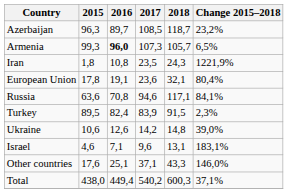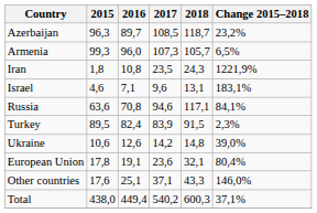 <table class="wikitable sortable">
 <tr>
 <th>Country</th>
 <th>2015</th>
 <th>2016</th>
 <th>2017</th>
 <th>2018</th>
 <th>Change 2015–2018</th>
 </tr>
 <tr>
 <td>Azerbaijan</td>
 <td>96,3</td>
 <td>89,7</td>
 <td>108,5</td>
 <td>118,7</td>
 <td>23,2%</td>
 </tr>
 <tr>
 <td>Armenia</td>
 <td>99,3</td>
-<td><strong>96,0</strong></td>
+<td>96,0</td>
 <td>107,3</td>
 <td>105,7</td>
 <td>6,5%</td>
 </tr>
 <tr>
 <td>Iran</td>
 <td>1,8</td>
 <td>10,8</td>
 <td>23,5</td>
 <td>24,3</td>
 <td>1221,9%</td>
 </tr>
 <tr>
-<td>European Union</td>
-<td>17,8</td>
-<td>19,1</td>
-<td>23,6</td>
-<td>32,1</td>
-<td>80,4%</td>
+<td>Israel</td>
+<td>4,6</td>
+<td>7,1</td>
+<td>9,6</td>
+<td>13,1</td>
+<td>183,1%</td>
 </tr>
 <tr>
 <td>Russia</td>
 <td>63,6</td>
 <td>70,8</td>
 <td>94,6</td>
 <td>117,1</td>
 <td>84,1%</td>
 </tr>
 <tr>
 <td>Turkey</td>
 <td>89,5</td>
 <td>82,4</td>
 <td>83,9</td>
 <td>91,5</td>
 <td>2,3%</td>
 </tr>
 <tr>
 <td>Ukraine</td>
 <td>10,6</td>
 <td>12,6</td>
 <td>14,2</td>
 <td>14,8</td>
 <td>39,0%</td>
 </tr>
 <tr>
-<td>Israel</td>
-<td>4,6</td>
-<td>7,1</td>
-<td>9,6</td>
-<td>13,1</td>
-<td>183,1%</td>
+<td>European Union</td>
+<td>17,8</td>
+<td>19,1</td>
+<td>23,6</td>
+<td>32,1</td>
+<td>80,4%</td>
 </tr>
 <tr>
 <td>Other countries</td>
 <td>17,6</td>
 <td>25,1</td>
 <td>37,1</td>
 <td>43,3</td>
 <td>146,0%</td>
 </tr>
 <tr>
 <td>Total</td>
 <td>438,0</td>
 <td>449,4</td>
 <td>540,2</td>
 <td>600,3</td>
 <td>37,1%</td>
 </tr>
 <tr>
 </tr>
 </table>
